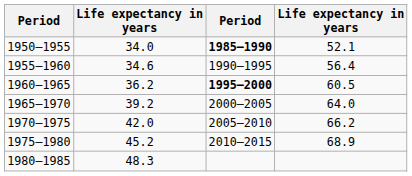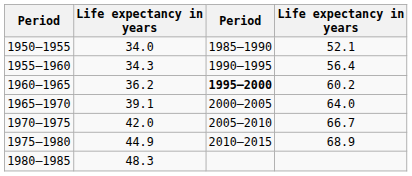 <table class="wikitable" style="text-align:center">
 <tr>
 <th>Period</th>
 <th>Life expectancy in<br>years</th>
 <th>Period</th>
 <th>Life expectancy in<br>years</th>
 </tr>
 <tr>
 <td>1950–1955</td>
 <td>34.0</td>
-<td><strong>1985–1990</strong></td>
+<td>1985–1990</td>
 <td>52.1</td>
 </tr>
 <tr>
 <td>1955–1960</td>
-<td>34.6</td>
+<td>34.3</td>
 <td>1990–1995</td>
 <td>56.4</td>
 </tr>
 <tr>
 <td>1960–1965</td>
 <td>36.2</td>
 <td><strong>1995–2000</strong></td>
-<td>60.5</td>
+<td>60.2</td>
 </tr>
 <tr>
 <td>1965–1970</td>
-<td>39.2</td>
+<td>39.1</td>
 <td>2000–2005</td>
 <td>64.0</td>
 </tr>
 <tr>
 <td>1970–1975</td>
 <td>42.0</td>
 <td>2005–2010</td>
-<td>66.2</td>
+<td>66.7</td>
 </tr>
 <tr>
 <td>1975–1980</td>
-<td>45.2</td>
+<td>44.9</td>
 <td>2010–2015</td>
 <td>68.9</td>
 </tr>
 <tr>
 <td>1980–1985</td>
 <td>48.3</td>
 <td></td>
 <td></td>
 </tr>
 </table>
